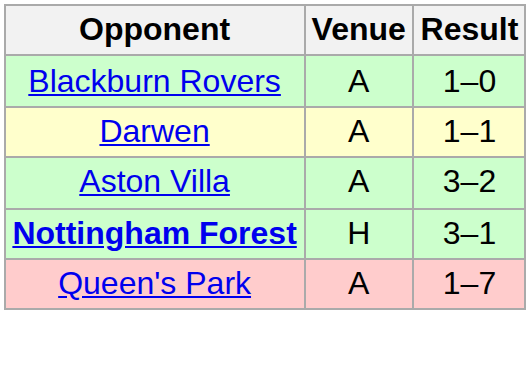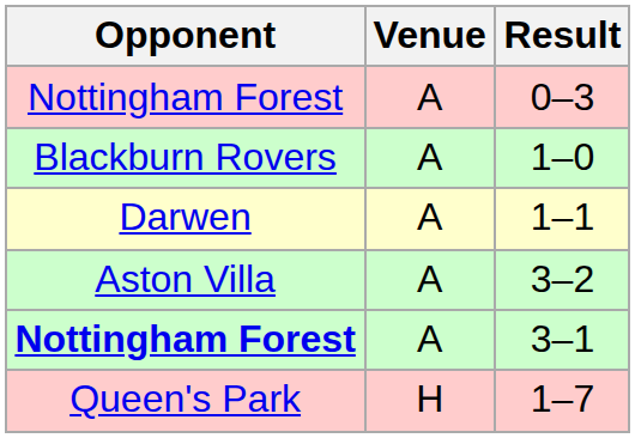 <table class="wikitable" style="font-size:100%; text-align:center">
 <tr>
 <th>Opponent</th>
 <th>Venue</th>
 <th>Result</th>
+</tr>
+<tr style="background-color: #FFCCCC;">
+<td><a href='#'>Nottingham Forest</a></td>
+<td>A</td>
+<td>0–3</td>
 </tr>
 <tr style="background-color: #CCFFCC;">
 <td><a href='#'>Blackburn Rovers</a></td>
 <td>A</td>
 <td>1–0</td>
 </tr>
 <tr style="background-color: #FFFFCC;">
 <td><a href='#'>Darwen</a></td>
 <td>A</td>
 <td>1–1</td>
 </tr>
 <tr style="background-color: #CCFFCC;">
 <td><a href='#'>Aston Villa</a></td>
 <td>A</td>
 <td>3–2</td>
 </tr>
 <tr style="background-color: #CCFFCC;">
 <td><strong><a href='#'>Nottingham Forest</a></strong></td>
-<td>H</td>
+<td>A</td>
 <td>3–1</td>
 </tr>
 <tr style="background-color: #FFCCCC;">
 <td><a href='#'>Queen's Park</a></td>
-<td>A</td>
+<td>H</td>
 <td>1–7</td>
 </tr>
 </table>
